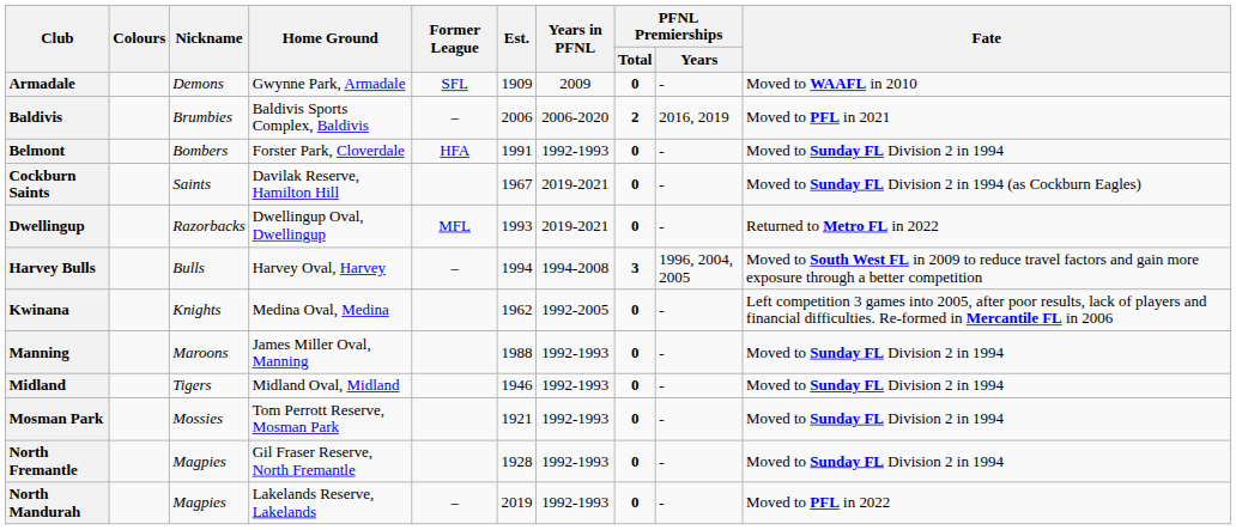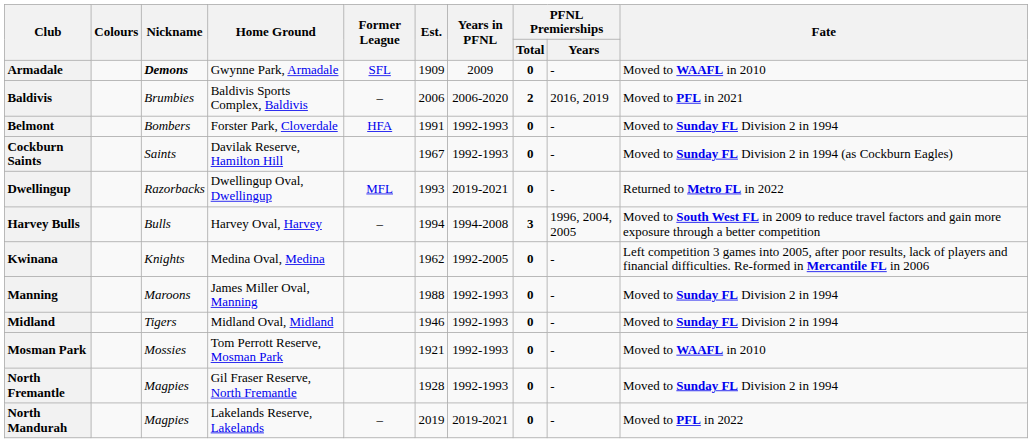 <table class="wikitable sortable" style="text-align:center; width:100%">
 <tr>
 <th rowspan="2">Club</th>
 <th rowspan="2">Colours</th>
 <th rowspan="2">Nickname</th>
 <th rowspan="2">Home Ground</th>
 <th rowspan="2">Former League</th>
 <th rowspan="2">Est.</th>
 <th rowspan="2">Years in PFNL</th>
 <th colspan="2">PFNL Premierships</th>
 <th rowspan="2">Fate</th>
 </tr>
 <tr>
 <th>Total</th>
 <th>Years</th>
 </tr>
 <tr>
 <th style="text-align:left">Armadale</th>
 <td></td>
-<td align="left"><em>Demons</em></td>
+<td align="left"><strong><em>Demons</em></strong></td>
 <td align="left">Gwynne Park, <a href='#'>Armadale</a></td>
 <td><a href='#'>SFL</a></td>
 <td>1909</td>
 <td>2009</td>
 <td><strong>0</strong></td>
 <td align="left">-</td>
 <td align="left">Moved to <a href='#'><strong>WAAFL</strong></a> in 2010</td>
 </tr>
 <tr>
 <th style="text-align:left">Baldivis</th>
 <td></td>
 <td align="left"><em>Brumbies</em></td>
 <td align="left">Baldivis Sports Complex, <a href='#'>Baldivis</a></td>
 <td>–</td>
 <td>2006</td>
 <td>2006-2020</td>
 <td><strong>2</strong></td>
 <td align="left">2016, 2019</td>
 <td align="left">Moved to <a href='#'><strong>PFL</strong></a> in 2021</td>
 </tr>
 <tr>
 <th style="text-align:left">Belmont</th>
 <td></td>
 <td align="left"><em>Bombers</em></td>
 <td align="left">Forster Park, <a href='#'>Cloverdale</a></td>
 <td><a href='#'>HFA</a></td>
 <td>1991</td>
 <td>1992-1993</td>
 <td><strong>0</strong></td>
 <td align="left">-</td>
 <td align="left">Moved to <a href='#'><strong>Sunday FL</strong></a> Division 2 in 1994</td>
 </tr>
 <tr>
 <th style="text-align:left">Cockburn Saints</th>
 <td></td>
 <td align="left"><em>Saints</em></td>
 <td align="left">Davilak Reserve, <a href='#'>Hamilton Hill</a></td>
 <td></td>
 <td>1967</td>
-<td>2019-2021</td>
+<td>1992-1993</td>
 <td><strong>0</strong></td>
 <td align="left">-</td>
 <td align="left">Moved to <a href='#'><strong>Sunday FL</strong></a> Division 2 in 1994 (as Cockburn Eagles)</td>
 </tr>
 <tr>
 <th style="text-align:left">Dwellingup</th>
 <td></td>
 <td align="left"><em>Razorbacks</em></td>
 <td align="left">Dwellingup Oval, <a href='#'>Dwellingup</a></td>
 <td><a href='#'>MFL</a></td>
 <td>1993</td>
 <td>2019-2021</td>
 <td><strong>0</strong></td>
 <td align="left">-</td>
 <td align="left">Returned to <a href='#'><strong>Metro FL</strong></a> in 2022</td>
 </tr>
 <tr>
 <th style="text-align:left">Harvey Bulls</th>
 <td></td>
 <td align="left"><em>Bulls</em></td>
 <td align="left">Harvey Oval, <a href='#'>Harvey</a></td>
 <td>–</td>
 <td>1994</td>
 <td>1994-2008</td>
 <td><strong>3</strong></td>
 <td align="left">1996, 2004, 2005</td>
 <td align="left">Moved to <a href='#'><strong>South West FL</strong></a> in 2009 to reduce travel factors and gain more exposure through a better competition</td>
 </tr>
 <tr>
 <th style="text-align:left">Kwinana</th>
 <td></td>
 <td align="left"><em>Knights</em></td>
 <td align="left">Medina Oval, <a href='#'>Medina</a></td>
 <td></td>
 <td>1962</td>
 <td>1992-2005</td>
 <td><strong>0</strong></td>
 <td align="left">-</td>
 <td align="left">Left competition 3 games into 2005, after poor results, lack of players and financial difficulties. Re-formed in <strong><a href='#'>Mercantile FL</a></strong> in 2006</td>
 </tr>
 <tr>
 <th style="text-align:left">Manning</th>
 <td></td>
 <td align="left"><em>Maroons</em></td>
 <td align="left">James Miller Oval, <a href='#'>Manning</a></td>
 <td></td>
 <td>1988</td>
 <td>1992-1993</td>
 <td><strong>0</strong></td>
 <td align="left">-</td>
 <td align="left">Moved to <a href='#'><strong>Sunday FL</strong></a> Division 2 in 1994</td>
 </tr>
 <tr>
 <th style="text-align:left">Midland</th>
 <td></td>
 <td align="left"><em>Tigers</em></td>
 <td align="left">Midland Oval, <a href='#'>Midland</a></td>
 <td></td>
 <td>1946</td>
 <td>1992-1993</td>
 <td><strong>0</strong></td>
 <td align="left">-</td>
 <td align="left">Moved to <a href='#'><strong>Sunday FL</strong></a> Division 2 in 1994</td>
 </tr>
 <tr>
 <th style="text-align:left">Mosman Park</th>
 <td></td>
 <td align="left"><em>Mossies</em></td>
 <td align="left">Tom Perrott Reserve, <a href='#'>Mosman Park</a></td>
 <td></td>
 <td>1921</td>
 <td>1992-1993</td>
 <td><strong>0</strong></td>
 <td align="left">-</td>
-<td align="left">Moved to <a href='#'><strong>Sunday FL</strong></a> Division 2 in 1994</td>
+<td align="left">Moved to <a href='#'><strong>WAAFL</strong></a> in 2010</td>
 </tr>
 <tr>
 <th style="text-align:left">North Fremantle</th>
 <td></td>
 <td align="left"><em>Magpies</em></td>
 <td align="left">Gil Fraser Reserve, <a href='#'>North Fremantle</a></td>
 <td></td>
 <td>1928</td>
 <td>1992-1993</td>
 <td><strong>0</strong></td>
 <td align="left">-</td>
 <td align="left">Moved to <a href='#'><strong>Sunday FL</strong></a> Division 2 in 1994</td>
 </tr>
 <tr>
 <th style="text-align:left">North Mandurah</th>
 <td></td>
 <td align="left"><em>Magpies</em></td>
 <td align="left">Lakelands Reserve, <a href='#'>Lakelands</a></td>
 <td>–</td>
 <td>2019</td>
-<td>1992-1993</td>
+<td>2019-2021</td>
 <td><strong>0</strong></td>
 <td align="left">-</td>
 <td align="left">Moved to <a href='#'><strong>PFL</strong></a> in 2022</td>
 </tr>
 </table>
